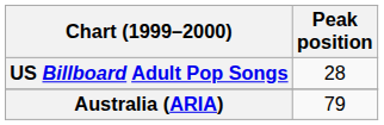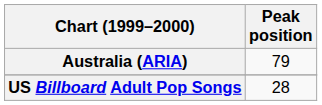 <table class="wikitable sortable plainrowheaders">
 <tr>
 <th scope="col">Chart (1999–2000)</th>
 <th scope="col">Peak<br>position</th>
 </tr>
 <tr>
-<th scope="row">US <em><a href='#'>Billboard</a></em> <a href='#'>Adult Pop Songs</a></th>
-<td align="center">28</td>
+<th scope="row">Australia (<a href='#'>ARIA</a>)</th>
+<td align="center">79</td>
 </tr>
 <tr>
 </tr>
 <tr>
 </tr>
 <tr>
 </tr>
 <tr>
 </tr>
 <tr>
-<th scope="row">Australia (<a href='#'>ARIA</a>)</th>
-<td align="center">79</td>
+<th scope="row">US <em><a href='#'>Billboard</a></em> <a href='#'>Adult Pop Songs</a></th>
+<td align="center">28</td>
 </tr>
 </table>
